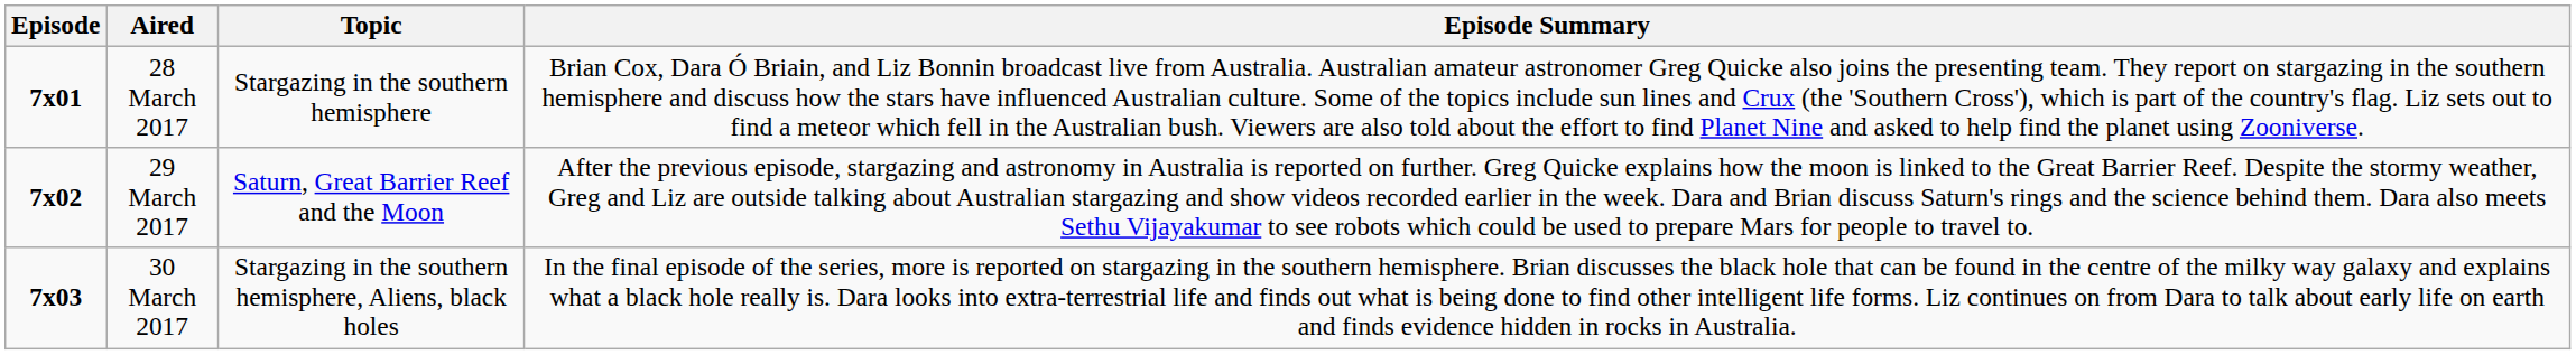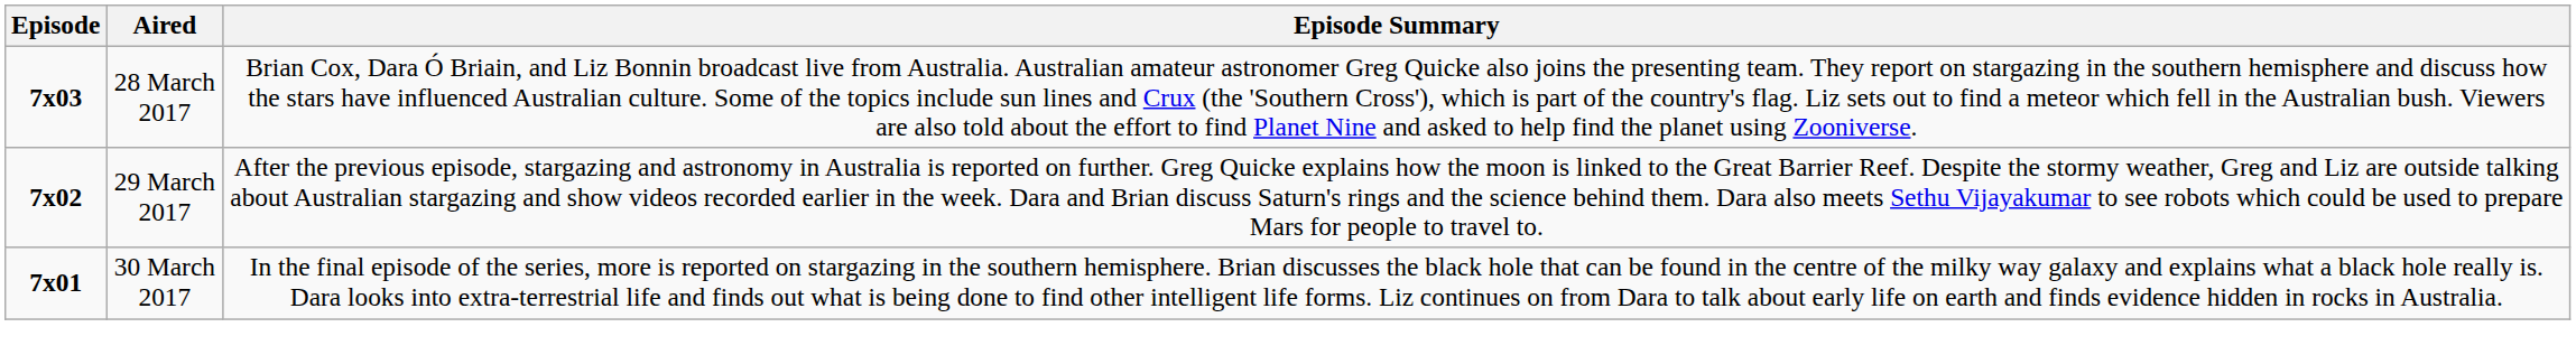 <table class="wikitable" style="text-align:center;">
 <tr>
 <th>Episode</th>
 <th>Aired</th>
-<th>Topic</th>
 <th>Episode Summary</th>
 </tr>
 <tr>
-<td><strong>7x01</strong></td>
+<td><strong>7x03</strong></td>
 <td>28 March 2017</td>
-<td>Stargazing in the southern hemisphere</td>
 <td>Brian Cox, Dara Ó Briain, and Liz Bonnin broadcast live from Australia. Australian amateur astronomer Greg Quicke also joins the presenting team. They report on stargazing in the southern hemisphere and discuss how the stars have influenced Australian culture. Some of the topics include sun lines and <a href='#'>Crux</a> (the 'Southern Cross'), which is part of the country's flag. Liz sets out to find a meteor which fell in the Australian bush. Viewers are also told about the effort to find <a href='#'>Planet Nine</a> and asked to help find the planet using <a href='#'>Zooniverse</a>.</td>
 </tr>
 <tr>
 <td><strong>7x02</strong></td>
 <td>29 March 2017</td>
-<td><a href='#'>Saturn</a>, <a href='#'>Great Barrier Reef</a> and the <a href='#'>Moon</a></td>
 <td>After the previous episode, stargazing and astronomy in Australia is reported on further. Greg Quicke explains how the moon is linked to the Great Barrier Reef. Despite the stormy weather, Greg and Liz are outside talking about Australian stargazing and show videos recorded earlier in the week. Dara and Brian discuss Saturn's rings and the science behind them. Dara also meets <a href='#'>Sethu Vijayakumar</a> to see robots which could be used to prepare Mars for people to travel to.</td>
 </tr>
 <tr>
-<td><strong>7x03</strong></td>
+<td><strong>7x01</strong></td>
 <td>30 March 2017</td>
-<td>Stargazing in the southern hemisphere, Aliens, black holes</td>
 <td>In the final episode of the series, more is reported on stargazing in the southern hemisphere. Brian discusses the black hole that can be found in the centre of the milky way galaxy and explains what a black hole really is. Dara looks into extra-terrestrial life and finds out what is being done to find other intelligent life forms. Liz continues on from Dara to talk about early life on earth and finds evidence hidden in rocks in Australia.</td>
 </tr>
 </table>
